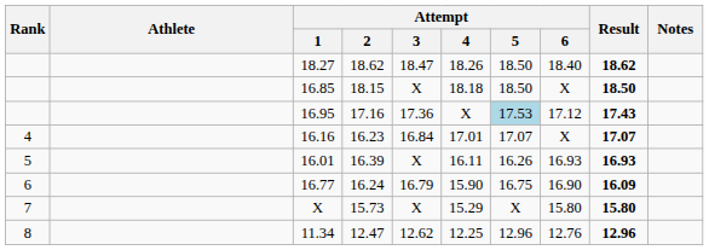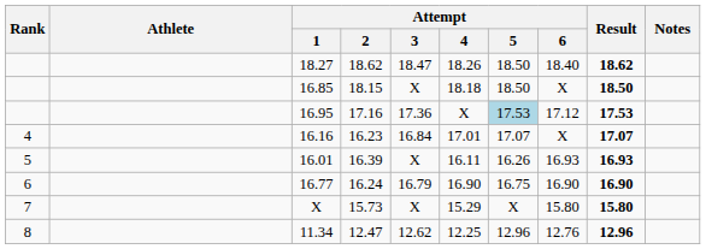 <table class="wikitable" style="text-align:center">
 <tr>
 <th rowspan=2 width=40>Rank</th>
 <th rowspan=2 width=250>Athlete</th>
 <th colspan=6>Attempt</th>
 <th rowspan=2 width=55>Result</th>
 <th rowspan=2 width=50>Notes</th>
 </tr>
 <tr>
 <th width=45>1</th>
 <th width=45>2</th>
 <th width=45>3</th>
 <th width=45>4</th>
 <th width=45>5</th>
 <th width=45>6</th>
 </tr>
 <tr>
 <td></td>
 <td align=left></td>
 <td>18.27</td>
 <td>18.62</td>
 <td>18.47</td>
 <td>18.26</td>
 <td>18.50</td>
 <td>18.40</td>
 <td><strong>18.62</strong></td>
 <td></td>
 </tr>
 <tr>
 <td></td>
 <td align=left></td>
 <td>16.85</td>
 <td>18.15</td>
 <td>X</td>
 <td>18.18</td>
 <td>18.50</td>
 <td>X</td>
 <td><strong>18.50</strong></td>
 <td></td>
 </tr>
 <tr>
 <td></td>
 <td align=left></td>
 <td>16.95</td>
 <td>17.16</td>
 <td>17.36</td>
 <td>X</td>
 <td style="background: lightblue;">17.53</td>
 <td>17.12</td>
-<td><strong>17.43</strong></td>
+<td><strong>17.53</strong></td>
 <td></td>
 </tr>
 <tr>
 <td>4</td>
 <td align=left></td>
 <td>16.16</td>
 <td>16.23</td>
 <td>16.84</td>
 <td>17.01</td>
 <td>17.07</td>
 <td>X</td>
 <td><strong>17.07</strong></td>
 <td></td>
 </tr>
 <tr>
 <td>5</td>
 <td align=left></td>
 <td>16.01</td>
 <td>16.39</td>
 <td>X</td>
 <td>16.11</td>
 <td>16.26</td>
 <td>16.93</td>
 <td><strong>16.93</strong></td>
 <td></td>
 </tr>
 <tr>
 <td>6</td>
 <td align=left></td>
 <td>16.77</td>
 <td>16.24</td>
 <td>16.79</td>
-<td>15.90</td>
+<td>16.90</td>
 <td>16.75</td>
 <td>16.90</td>
-<td><strong>16.09</strong></td>
+<td><strong>16.90</strong></td>
 <td></td>
 </tr>
 <tr>
 <td>7</td>
 <td align=left></td>
 <td>X</td>
 <td>15.73</td>
 <td>X</td>
 <td>15.29</td>
 <td>X</td>
 <td>15.80</td>
 <td><strong>15.80</strong></td>
 <td></td>
 </tr>
 <tr>
 <td>8</td>
 <td align=left></td>
 <td>11.34</td>
 <td>12.47</td>
 <td>12.62</td>
 <td>12.25</td>
 <td>12.96</td>
 <td>12.76</td>
 <td><strong>12.96</strong></td>
 <td></td>
 </tr>
 </table>
